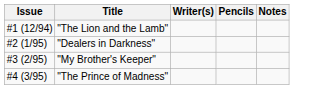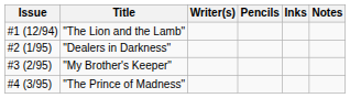 <table class="wikitable">
 <tr>
 <th>Issue</th>
 <th>Title</th>
 <th>Writer(s)</th>
 <th>Pencils</th>
+<th>Inks</th>
 <th>Notes</th>
 </tr>
 <tr>
 <td>#1 (12/94)</td>
 <td>"The Lion and the Lamb"</td>
+<td></td>
 <td></td>
 <td></td>
 <td></td>
 </tr>
 <tr>
 <td>#2 (1/95)</td>
 <td>"Dealers in Darkness"</td>
 <td></td>
 <td></td>
 <td></td>
+<td></td>
 </tr>
 <tr>
 <td>#3 (2/95)</td>
 <td>"My Brother's Keeper"</td>
+<td></td>
 <td></td>
 <td></td>
 <td></td>
 </tr>
 <tr>
 <td>#4 (3/95)</td>
 <td>"The Prince of Madness"</td>
 <td></td>
 <td></td>
 <td></td>
+<td></td>
 </tr>
 </table>
